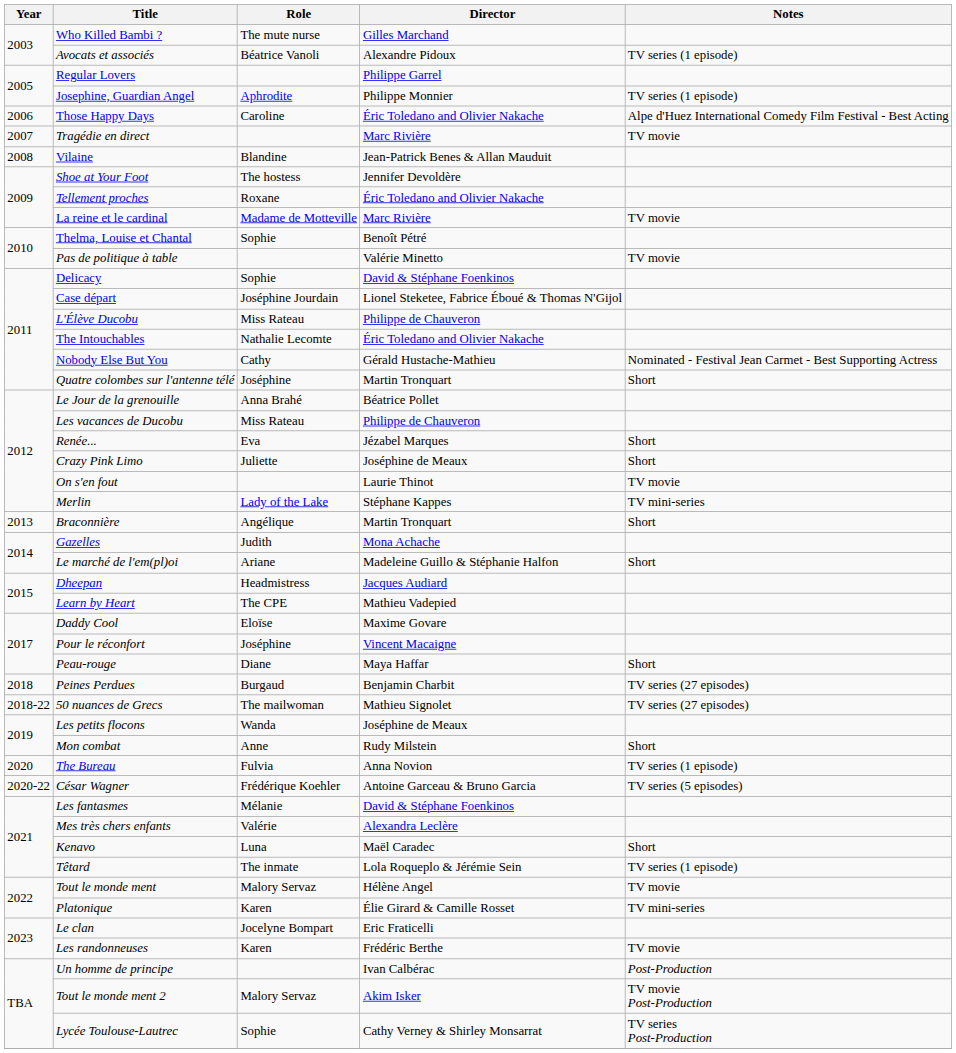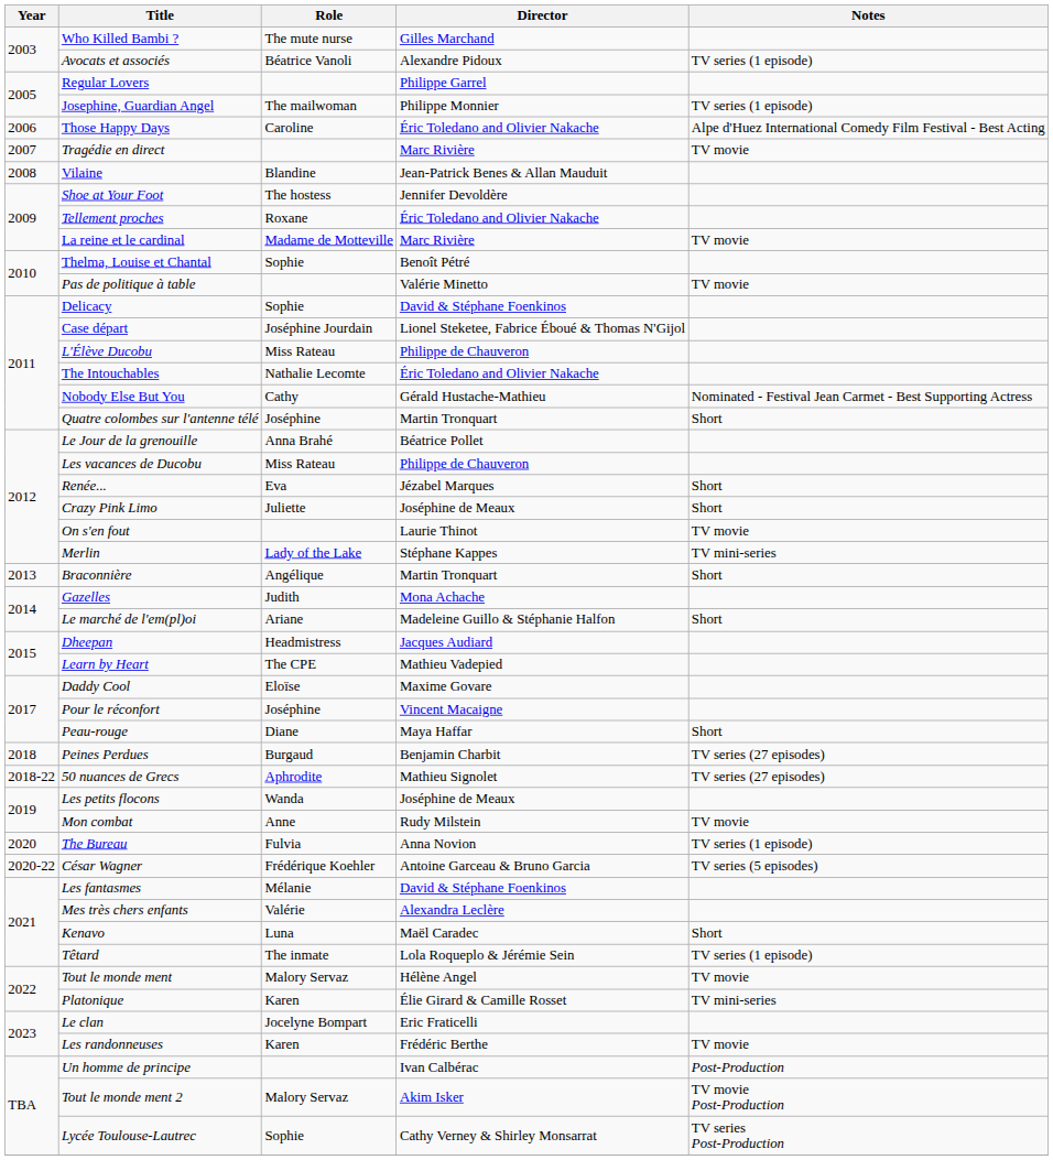 <table class="wikitable sortable">
 <tr>
 <th>Year</th>
 <th>Title</th>
 <th>Role</th>
 <th>Director</th>
 <th class="unsortable">Notes</th>
 </tr>
 <tr>
 <td rowspan=2>2003</td>
 <td><a href='#'>Who Killed Bambi ?</a></td>
 <td>The mute nurse</td>
 <td><a href='#'>Gilles Marchand</a></td>
 <td></td>
 </tr>
 <tr>
 <td><em>Avocats et associés</em></td>
 <td>Béatrice Vanoli</td>
 <td>Alexandre Pidoux</td>
 <td>TV series (1 episode)</td>
 </tr>
 <tr>
 <td rowspan=2>2005</td>
 <td><a href='#'>Regular Lovers</a></td>
 <td></td>
 <td><a href='#'>Philippe Garrel</a></td>
 <td></td>
 </tr>
 <tr>
 <td><a href='#'>Josephine, Guardian Angel</a></td>
-<td><a href='#'>Aphrodite</a></td>
+<td>The mailwoman</td>
 <td>Philippe Monnier</td>
 <td>TV series (1 episode)</td>
 </tr>
 <tr>
 <td>2006</td>
 <td><a href='#'>Those Happy Days</a></td>
 <td>Caroline</td>
 <td><a href='#'>Éric Toledano and Olivier Nakache</a></td>
 <td>Alpe d'Huez International Comedy Film Festival - Best Acting</td>
 </tr>
 <tr>
 <td>2007</td>
 <td><em>Tragédie en direct</em></td>
 <td></td>
 <td><a href='#'>Marc Rivière</a></td>
 <td>TV movie</td>
 </tr>
 <tr>
 <td>2008</td>
 <td><a href='#'>Vilaine</a></td>
 <td>Blandine</td>
 <td>Jean-Patrick Benes & Allan Mauduit</td>
 <td></td>
 </tr>
 <tr>
 <td rowspan=3>2009</td>
 <td><em><a href='#'>Shoe at Your Foot</a></em></td>
 <td>The hostess</td>
 <td>Jennifer Devoldère</td>
 <td></td>
 </tr>
 <tr>
 <td><em><a href='#'>Tellement proches</a></em></td>
 <td>Roxane</td>
 <td><a href='#'>Éric Toledano and Olivier Nakache</a></td>
 <td></td>
 </tr>
 <tr>
 <td><a href='#'>La reine et le cardinal</a></td>
 <td><a href='#'>Madame de Motteville</a></td>
 <td><a href='#'>Marc Rivière</a></td>
 <td>TV movie</td>
 </tr>
 <tr>
 <td rowspan=2>2010</td>
 <td><a href='#'>Thelma, Louise et Chantal</a></td>
 <td>Sophie</td>
 <td>Benoît Pétré</td>
 <td></td>
 </tr>
 <tr>
 <td><em>Pas de politique à table</em></td>
 <td></td>
 <td>Valérie Minetto</td>
 <td>TV movie</td>
 </tr>
 <tr>
 <td rowspan=6>2011</td>
 <td><a href='#'>Delicacy</a></td>
 <td>Sophie</td>
 <td><a href='#'>David & Stéphane Foenkinos</a></td>
 <td></td>
 </tr>
 <tr>
 <td><a href='#'>Case départ</a></td>
 <td>Joséphine Jourdain</td>
 <td>Lionel Steketee, Fabrice Éboué & Thomas N'Gijol</td>
 <td></td>
 </tr>
 <tr>
 <td><a href='#'><em>L'Élève Ducobu</em></a></td>
 <td>Miss Rateau</td>
 <td><a href='#'>Philippe de Chauveron</a></td>
 <td></td>
 </tr>
 <tr>
 <td><a href='#'>The Intouchables</a></td>
 <td>Nathalie Lecomte</td>
 <td><a href='#'>Éric Toledano and Olivier Nakache</a></td>
 <td></td>
 </tr>
 <tr>
 <td><a href='#'>Nobody Else But You</a></td>
 <td>Cathy</td>
 <td>Gérald Hustache-Mathieu</td>
 <td>Nominated - Festival Jean Carmet - Best Supporting Actress</td>
 </tr>
 <tr>
 <td><em>Quatre colombes sur l'antenne télé</em></td>
 <td>Joséphine</td>
 <td>Martin Tronquart</td>
 <td>Short</td>
 </tr>
 <tr>
 <td rowspan=6>2012</td>
 <td><em>Le Jour de la grenouille</em></td>
 <td>Anna Brahé</td>
 <td>Béatrice Pollet</td>
 <td></td>
 </tr>
 <tr>
 <td><em>Les vacances de Ducobu</em></td>
 <td>Miss Rateau</td>
 <td><a href='#'>Philippe de Chauveron</a></td>
 <td></td>
 </tr>
 <tr>
 <td><em>Renée...</em></td>
 <td>Eva</td>
 <td>Jézabel Marques</td>
 <td>Short</td>
 </tr>
 <tr>
 <td><em>Crazy Pink Limo</em></td>
 <td>Juliette</td>
 <td>Joséphine de Meaux</td>
 <td>Short</td>
 </tr>
 <tr>
 <td><em>On s'en fout</em></td>
 <td></td>
 <td>Laurie Thinot</td>
 <td>TV movie</td>
 </tr>
 <tr>
 <td><em>Merlin</em></td>
 <td><a href='#'>Lady of the Lake</a></td>
 <td>Stéphane Kappes</td>
 <td>TV mini-series</td>
 </tr>
 <tr>
 <td>2013</td>
 <td><em>Braconnière</em></td>
 <td>Angélique</td>
 <td>Martin Tronquart</td>
 <td>Short</td>
 </tr>
 <tr>
 <td rowspan=2>2014</td>
 <td><em><a href='#'>Gazelles</a></em></td>
 <td>Judith</td>
 <td><a href='#'>Mona Achache</a></td>
 <td></td>
 </tr>
 <tr>
 <td><em>Le marché de l'em(pl)oi</em></td>
 <td>Ariane</td>
 <td>Madeleine Guillo & Stéphanie Halfon</td>
 <td>Short</td>
 </tr>
 <tr>
 <td rowspan=2>2015</td>
 <td><em><a href='#'>Dheepan</a></em></td>
 <td>Headmistress</td>
 <td><a href='#'>Jacques Audiard</a></td>
 <td></td>
 </tr>
 <tr>
 <td><em><a href='#'>Learn by Heart</a></em></td>
 <td>The CPE</td>
 <td>Mathieu Vadepied</td>
 <td></td>
 </tr>
 <tr>
 <td rowspan=3>2017</td>
 <td><em>Daddy Cool</em></td>
 <td>Eloïse</td>
 <td>Maxime Govare</td>
 <td></td>
 </tr>
 <tr>
 <td><em>Pour le réconfort</em></td>
 <td>Joséphine</td>
 <td><a href='#'>Vincent Macaigne</a></td>
 <td></td>
 </tr>
 <tr>
 <td><em>Peau-rouge</em></td>
 <td>Diane</td>
 <td>Maya Haffar</td>
 <td>Short</td>
 </tr>
 <tr>
 <td>2018</td>
 <td><em>Peines Perdues</em></td>
 <td>Burgaud</td>
 <td>Benjamin Charbit</td>
 <td>TV series (27 episodes)</td>
 </tr>
 <tr>
 <td>2018-22</td>
 <td><em>50 nuances de Grecs</em></td>
-<td>The mailwoman</td>
+<td><a href='#'>Aphrodite</a></td>
 <td>Mathieu Signolet</td>
 <td>TV series (27 episodes)</td>
 </tr>
 <tr>
 <td rowspan=2>2019</td>
 <td><em>Les petits flocons</em></td>
 <td>Wanda</td>
 <td>Joséphine de Meaux</td>
 <td></td>
 </tr>
 <tr>
 <td><em>Mon combat</em></td>
 <td>Anne</td>
 <td>Rudy Milstein</td>
-<td>Short</td>
+<td>TV movie</td>
 </tr>
 <tr>
 <td>2020</td>
 <td><em><a href='#'>The Bureau</a></em></td>
 <td>Fulvia</td>
 <td>Anna Novion</td>
 <td>TV series (1 episode)</td>
 </tr>
 <tr>
 <td>2020-22</td>
 <td><em>César Wagner</em></td>
 <td>Frédérique Koehler</td>
 <td>Antoine Garceau & Bruno Garcia</td>
 <td>TV series (5 episodes)</td>
 </tr>
 <tr>
 <td rowspan=4>2021</td>
 <td><em>Les fantasmes</em></td>
 <td>Mélanie</td>
 <td><a href='#'>David & Stéphane Foenkinos</a></td>
 <td></td>
 </tr>
 <tr>
 <td><em>Mes très chers enfants</em></td>
 <td>Valérie</td>
 <td><a href='#'>Alexandra Leclère</a></td>
 <td></td>
 </tr>
 <tr>
 <td><em>Kenavo</em></td>
 <td>Luna</td>
 <td>Maël Caradec</td>
 <td>Short</td>
 </tr>
 <tr>
 <td><em>Têtard</em></td>
 <td>The inmate</td>
 <td>Lola Roqueplo & Jérémie Sein</td>
 <td>TV series (1 episode)</td>
 </tr>
 <tr>
 <td rowspan=2>2022</td>
 <td><em>Tout le monde ment</em></td>
 <td>Malory Servaz</td>
 <td>Hélène Angel</td>
 <td>TV movie</td>
 </tr>
 <tr>
 <td><em>Platonique</em></td>
 <td>Karen</td>
 <td>Élie Girard & Camille Rosset</td>
 <td>TV mini-series</td>
 </tr>
 <tr>
 <td rowspan=2>2023</td>
 <td><em>Le clan</em></td>
 <td>Jocelyne Bompart</td>
 <td>Eric Fraticelli</td>
 <td></td>
 </tr>
 <tr>
 <td><em>Les randonneuses</em></td>
 <td>Karen</td>
 <td>Frédéric Berthe</td>
 <td>TV movie</td>
 </tr>
 <tr>
 <td rowspan=3>TBA</td>
 <td><em>Un homme de principe</em></td>
 <td></td>
 <td>Ivan Calbérac</td>
 <td><em>Post-Production</em></td>
 </tr>
 <tr>
 <td><em>Tout le monde ment 2</em></td>
 <td>Malory Servaz</td>
 <td><a href='#'>Akim Isker</a></td>
 <td>TV movie<br><em>Post-Production</em></td>
 </tr>
 <tr>
 <td><em>Lycée Toulouse-Lautrec</em></td>
 <td>Sophie</td>
 <td>Cathy Verney & Shirley Monsarrat</td>
 <td>TV series<br><em>Post-Production</em></td>
 </tr>
 <tr>
 </tr>
 </table>
